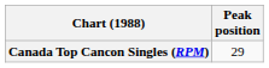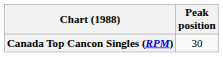 <table class="wikitable plainrowheaders" style="text-align:center">
 <tr>
 <th>Chart (1988)</th>
 <th>Peak<br>position</th>
 </tr>
 <tr>
 <th scope="row">Canada Top Cancon Singles (<em><a href='#'>RPM</a></em>)</th>
-<td>29</td>
+<td>30</td>
 </tr>
 </table>
